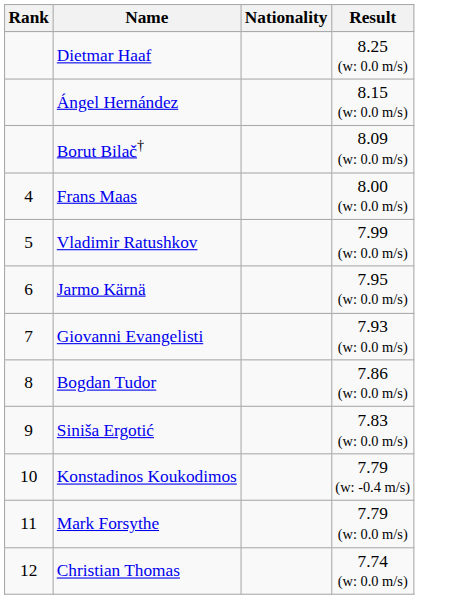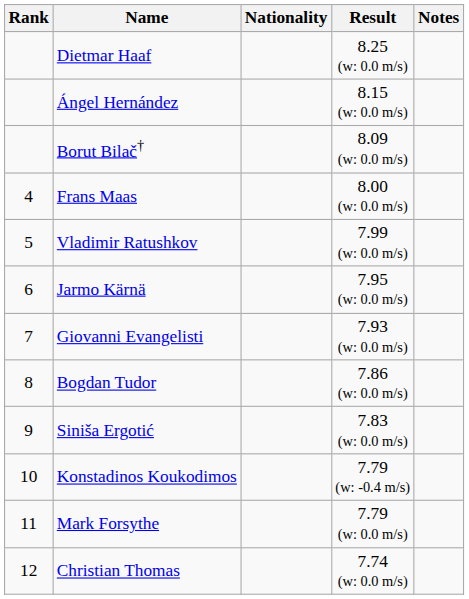 <table class="wikitable sortable" style="text-align:center">
 <tr>
 <th>Rank</th>
 <th>Name</th>
 <th>Nationality</th>
 <th>Result</th>
+<th>Notes</th>
 </tr>
 <tr>
 <td></td>
 <td align=left><a href='#'>Dietmar Haaf</a></td>
 <td align=left></td>
 <td>8.25<br><small>(w: 0.0 m/s)</small></td>
+<td></td>
 </tr>
 <tr>
 <td></td>
 <td align=left><a href='#'>Ángel Hernández</a></td>
 <td align=left></td>
 <td>8.15<br><small>(w: 0.0 m/s)</small></td>
+<td></td>
 </tr>
 <tr>
 <td></td>
 <td align=left><a href='#'>Borut Bilač</a><sup>†</sup></td>
 <td align=left></td>
 <td>8.09<br><small>(w: 0.0 m/s)</small></td>
+<td></td>
 </tr>
 <tr>
 <td>4</td>
 <td align=left><a href='#'>Frans Maas</a></td>
 <td align=left></td>
 <td>8.00<br><small>(w: 0.0 m/s)</small></td>
+<td></td>
 </tr>
 <tr>
 <td>5</td>
 <td align=left><a href='#'>Vladimir Ratushkov</a></td>
 <td align=left></td>
 <td>7.99<br><small>(w: 0.0 m/s)</small></td>
+<td></td>
 </tr>
 <tr>
 <td>6</td>
 <td align=left><a href='#'>Jarmo Kärnä</a></td>
 <td align=left></td>
 <td>7.95<br><small>(w: 0.0 m/s)</small></td>
+<td></td>
 </tr>
 <tr>
 <td>7</td>
 <td align=left><a href='#'>Giovanni Evangelisti</a></td>
 <td align=left></td>
 <td>7.93<br><small>(w: 0.0 m/s)</small></td>
+<td></td>
 </tr>
 <tr>
 <td>8</td>
 <td align=left><a href='#'>Bogdan Tudor</a></td>
 <td align=left></td>
 <td>7.86<br><small>(w: 0.0 m/s)</small></td>
+<td></td>
 </tr>
 <tr>
 <td>9</td>
 <td align=left><a href='#'>Siniša Ergotić</a></td>
 <td align=left></td>
 <td>7.83<br><small>(w: 0.0 m/s)</small></td>
+<td></td>
 </tr>
 <tr>
 <td>10</td>
 <td align=left><a href='#'>Konstadinos Koukodimos</a></td>
 <td align=left></td>
 <td>7.79<br><small>(w: -0.4 m/s)</small></td>
+<td></td>
 </tr>
 <tr>
 <td>11</td>
 <td align=left><a href='#'>Mark Forsythe</a></td>
 <td align=left></td>
 <td>7.79<br><small>(w: 0.0 m/s)</small></td>
+<td></td>
 </tr>
 <tr>
 <td>12</td>
 <td align=left><a href='#'>Christian Thomas</a></td>
 <td align=left></td>
 <td>7.74<br><small>(w: 0.0 m/s)</small></td>
+<td></td>
 </tr>
 </table>
